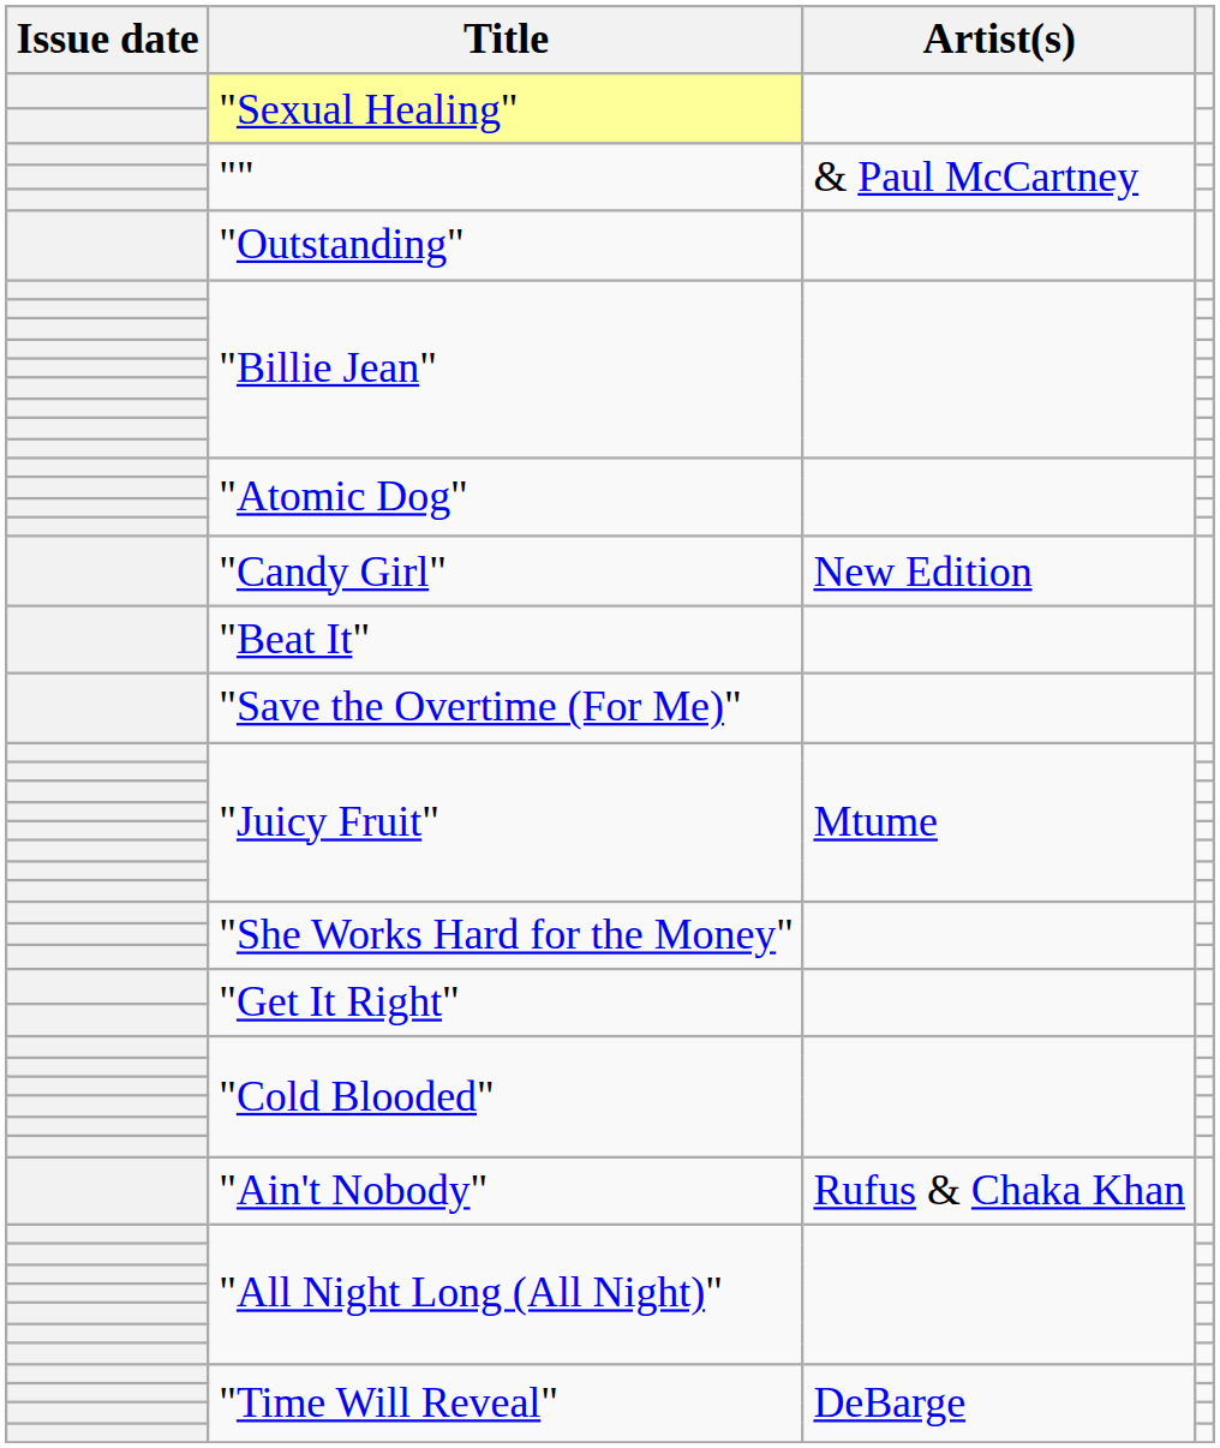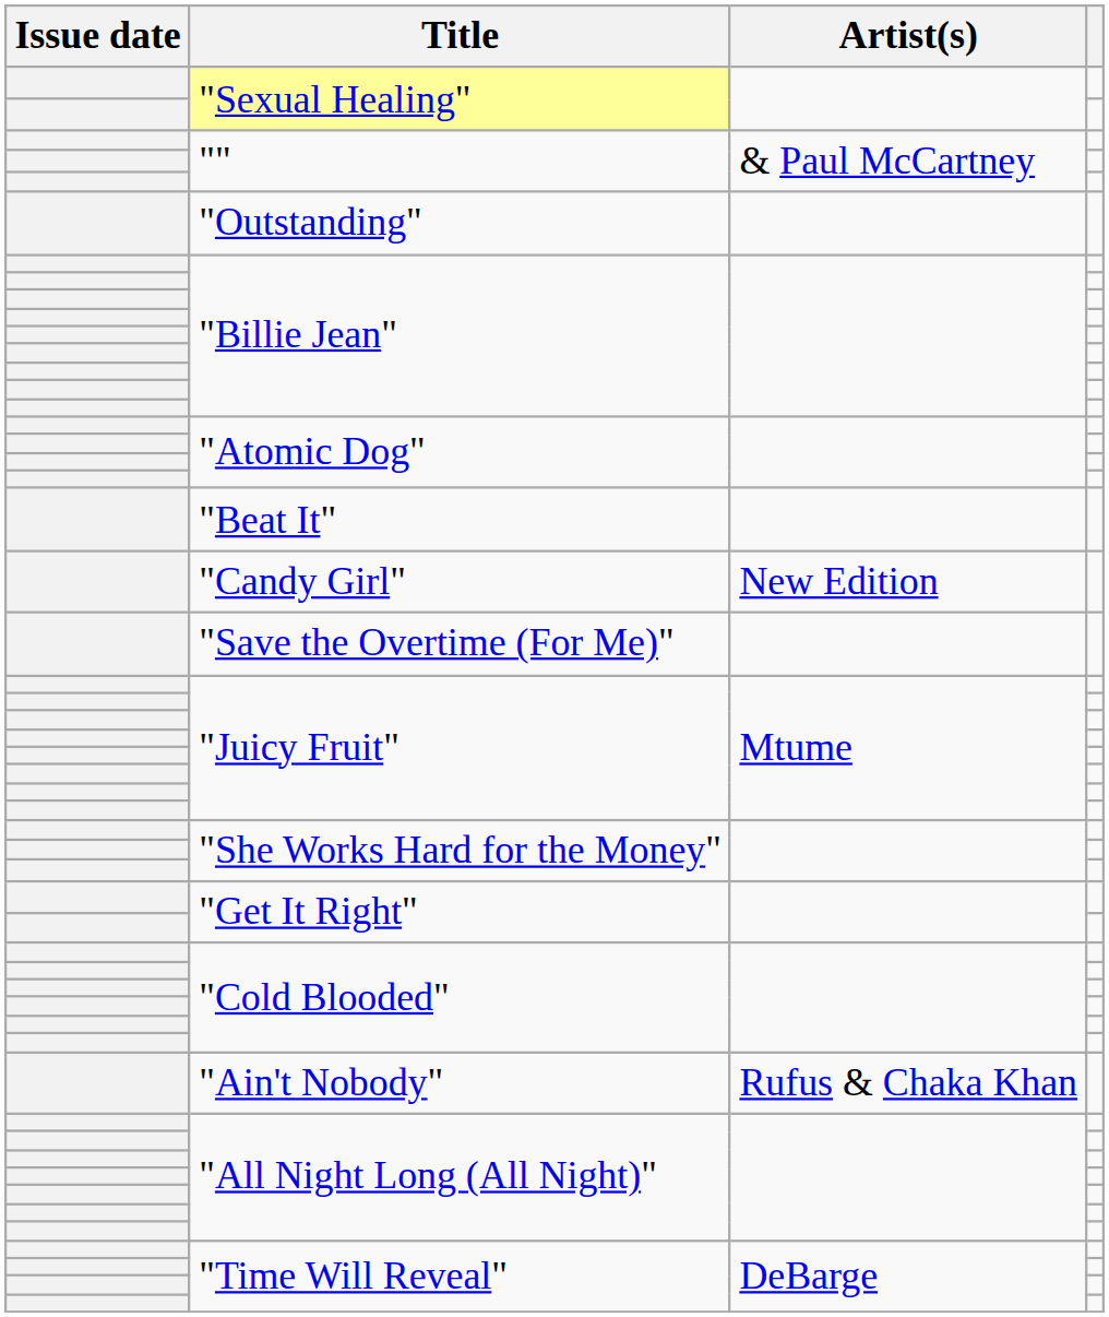 <table class="wikitable sortable plainrowheaders">
 <tr>
 <th scope="col">Issue date</th>
 <th scope="col">Title</th>
 <th scope="col">Artist(s)</th>
 <th scope="col" class="unsortable"></th>
 </tr>
 <tr>
 <th scope=row></th>
 <td bgcolor=#FFFF99 rowspan="2">"<a href='#'>Sexual Healing</a>" </td>
 <td rowspan="2"></td>
 <td align=center></td>
 </tr>
 <tr>
 <th scope=row></th>
 <td align=center></td>
 </tr>
 <tr>
 <th scope=row></th>
 <td rowspan="3">""</td>
 <td rowspan="3"> & <a href='#'>Paul McCartney</a></td>
 <td align=center></td>
 </tr>
 <tr>
 <th scope=row></th>
 <td align=center></td>
 </tr>
 <tr>
 <th scope=row></th>
 <td align=center></td>
 </tr>
 <tr>
 <th scope=row></th>
 <td>"<a href='#'>Outstanding</a>"</td>
 <td></td>
 <td align=center></td>
 </tr>
 <tr>
 <th scope=row></th>
 <td rowspan="9">"<a href='#'>Billie Jean</a>"</td>
 <td rowspan="9"></td>
 <td align=center></td>
 </tr>
 <tr>
 <th scope=row></th>
 <td align=center></td>
 </tr>
 <tr>
 <th scope=row></th>
 <td align=center></td>
 </tr>
 <tr>
 <th scope=row></th>
 <td align=center></td>
 </tr>
 <tr>
 <th scope=row></th>
 <td align=center></td>
 </tr>
 <tr>
 <th scope=row></th>
 <td align=center></td>
 </tr>
 <tr>
 <th scope=row></th>
 <td align=center></td>
 </tr>
 <tr>
 <th scope=row></th>
 <td align=center></td>
 </tr>
 <tr>
 <th scope=row></th>
 <td align=center></td>
 </tr>
 <tr>
 <th scope=row></th>
 <td rowspan="4">"<a href='#'>Atomic Dog</a>"</td>
 <td rowspan="4"></td>
 <td align=center></td>
 </tr>
 <tr>
 <th scope=row></th>
 <td align=center></td>
 </tr>
 <tr>
 <th scope=row></th>
 <td align=center></td>
 </tr>
 <tr>
 <th scope=row></th>
 <td align=center></td>
 </tr>
 <tr>
 <th scope=row></th>
-<td>"<a href='#'>Candy Girl</a>"</td>
-<td><a href='#'>New Edition</a></td>
+<td>"<a href='#'>Beat It</a>"</td>
+<td></td>
 <td align=center></td>
 </tr>
 <tr>
 <th scope=row></th>
-<td>"<a href='#'>Beat It</a>"</td>
-<td></td>
+<td>"<a href='#'>Candy Girl</a>"</td>
+<td><a href='#'>New Edition</a></td>
 <td align=center></td>
 </tr>
 <tr>
 <th scope=row></th>
 <td>"<a href='#'>Save the Overtime (For Me)</a>"</td>
 <td></td>
 <td align=center></td>
 </tr>
 <tr>
 <th scope=row></th>
 <td rowspan="8">"<a href='#'>Juicy Fruit</a>"</td>
 <td rowspan="8"><a href='#'>Mtume</a></td>
 <td align=center></td>
 </tr>
 <tr>
 <th scope=row></th>
 <td align=center></td>
 </tr>
 <tr>
 <th scope=row></th>
 <td align=center></td>
 </tr>
 <tr>
 <th scope=row></th>
 <td align=center></td>
 </tr>
 <tr>
 <th scope=row></th>
 <td align=center></td>
 </tr>
 <tr>
 <th scope=row></th>
 <td align=center></td>
 </tr>
 <tr>
 <th scope=row></th>
 <td align=center></td>
 </tr>
 <tr>
 <th scope=row></th>
 <td align=center></td>
 </tr>
 <tr>
 <th scope=row></th>
 <td rowspan="3">"<a href='#'>She Works Hard for the Money</a>"</td>
 <td rowspan="3"></td>
 <td align=center></td>
 </tr>
 <tr>
 <th scope=row></th>
 <td align=center></td>
 </tr>
 <tr>
 <th scope=row></th>
 <td align=center></td>
 </tr>
 <tr>
 <th scope=row></th>
 <td rowspan="2">"<a href='#'>Get It Right</a>"</td>
 <td rowspan="2"></td>
 <td align=center></td>
 </tr>
 <tr>
 <th scope=row></th>
 <td align=center></td>
 </tr>
 <tr>
 <th scope=row></th>
 <td rowspan="6">"<a href='#'>Cold Blooded</a>"</td>
 <td rowspan="6"></td>
 <td align=center></td>
 </tr>
 <tr>
 <th scope=row></th>
 <td align=center></td>
 </tr>
 <tr>
 <th scope=row></th>
 <td align=center></td>
 </tr>
 <tr>
 <th scope=row></th>
 <td align=center></td>
 </tr>
 <tr>
 <th scope=row></th>
 <td align=center></td>
 </tr>
 <tr>
 <th scope=row></th>
 <td align=center></td>
 </tr>
 <tr>
 <th scope=row></th>
 <td>"<a href='#'>Ain't Nobody</a>"</td>
 <td><a href='#'>Rufus</a> & <a href='#'>Chaka Khan</a></td>
 <td align=center></td>
 </tr>
 <tr>
 <th scope=row></th>
 <td rowspan="7">"<a href='#'>All Night Long (All Night)</a>"</td>
 <td rowspan="7"></td>
 <td align=center></td>
 </tr>
 <tr>
 <th scope=row></th>
 <td align=center></td>
 </tr>
 <tr>
 <th scope=row></th>
 <td align=center></td>
 </tr>
 <tr>
 <th scope=row></th>
 <td align=center></td>
 </tr>
 <tr>
 <th scope=row></th>
 <td align=center></td>
 </tr>
 <tr>
 <th scope=row></th>
 <td align=center></td>
 </tr>
 <tr>
 <th scope=row></th>
 <td align=center></td>
 </tr>
 <tr>
 <th scope=row></th>
 <td rowspan="4">"<a href='#'>Time Will Reveal</a>"</td>
 <td rowspan="4"><a href='#'>DeBarge</a></td>
 <td align=center></td>
 </tr>
 <tr>
 <th scope=row></th>
 <td align=center></td>
 </tr>
 <tr>
 <th scope=row></th>
 <td align=center></td>
 </tr>
 <tr>
 <th scope=row></th>
 <td align=center></td>
 </tr>
 </table>
